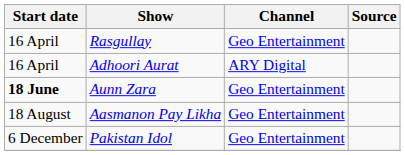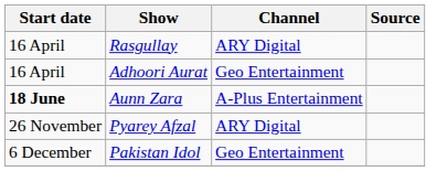 <table class="wikitable sortable">
 <tr>
 <th>Start date</th>
 <th>Show</th>
 <th>Channel</th>
 <th>Source</th>
 </tr>
 <tr>
 <td>16 April</td>
 <td><em><a href='#'>Rasgullay</a></em></td>
-<td><a href='#'>Geo Entertainment</a></td>
+<td><a href='#'>ARY Digital</a></td>
 <td></td>
 </tr>
 <tr>
 <td>16 April</td>
 <td><em><a href='#'>Adhoori Aurat</a></em></td>
-<td><a href='#'>ARY Digital</a></td>
+<td><a href='#'>Geo Entertainment</a></td>
 <td></td>
 </tr>
 <tr>
 <td><strong>18 June</strong></td>
 <td><em><a href='#'>Aunn Zara</a></em></td>
-<td><a href='#'>Geo Entertainment</a></td>
+<td><a href='#'>A-Plus Entertainment</a></td>
 <td></td>
 </tr>
 <tr>
-<td>18 August</td>
-<td><em><a href='#'>Aasmanon Pay Likha</a></em></td>
-<td><a href='#'>Geo Entertainment</a></td>
+<td>26 November</td>
+<td><em><a href='#'>Pyarey Afzal</a></em></td>
+<td><a href='#'>ARY Digital</a></td>
 <td></td>
 </tr>
 <tr>
 <td>6 December</td>
 <td><em><a href='#'>Pakistan Idol</a></em></td>
 <td><a href='#'>Geo Entertainment</a></td>
 <td></td>
 </tr>
 <tr>
 </tr>
 </table>
